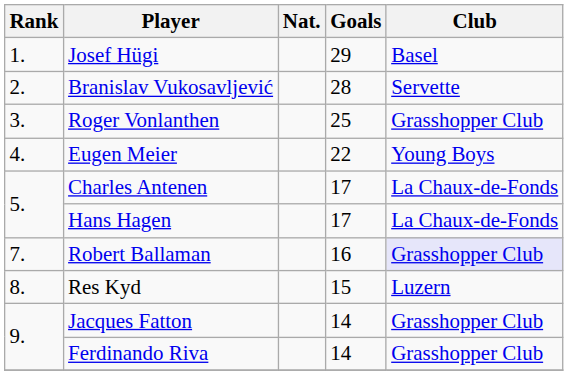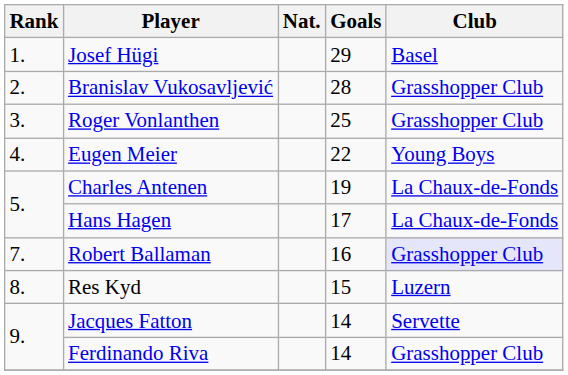 <table class="wikitable sortable">
 <tr>
 <th>Rank</th>
 <th>Player</th>
 <th>Nat.</th>
 <th>Goals</th>
 <th>Club</th>
 </tr>
 <tr>
 <td>1.</td>
 <td><a href='#'>Josef Hügi</a></td>
 <td></td>
 <td>29</td>
 <td><a href='#'>Basel</a></td>
 </tr>
 <tr>
 <td>2.</td>
 <td><a href='#'>Branislav Vukosavljević</a></td>
 <td></td>
 <td>28</td>
-<td><a href='#'>Servette</a></td>
+<td><a href='#'>Grasshopper Club</a></td>
 </tr>
 <tr>
 <td>3.</td>
 <td><a href='#'>Roger Vonlanthen</a></td>
 <td></td>
 <td>25</td>
 <td><a href='#'>Grasshopper Club</a></td>
 </tr>
 <tr>
 <td>4.</td>
 <td><a href='#'>Eugen Meier</a></td>
 <td></td>
 <td>22</td>
 <td><a href='#'>Young Boys</a></td>
 </tr>
 <tr>
 <td rowspan=2>5.</td>
 <td><a href='#'>Charles Antenen</a></td>
 <td></td>
-<td>17</td>
+<td>19</td>
 <td><a href='#'>La Chaux-de-Fonds</a></td>
 </tr>
 <tr>
 <td><a href='#'>Hans Hagen</a></td>
 <td></td>
 <td>17</td>
 <td><a href='#'>La Chaux-de-Fonds</a></td>
 </tr>
 <tr>
 <td>7.</td>
 <td><a href='#'>Robert Ballaman</a></td>
 <td></td>
 <td>16</td>
 <td style="background: lavender;"><a href='#'>Grasshopper Club</a></td>
 </tr>
 <tr>
 <td>8.</td>
 <td>Res Kyd</td>
 <td></td>
 <td>15</td>
 <td><a href='#'>Luzern</a></td>
 </tr>
 <tr>
 <td rowspan=2>9.</td>
 <td><a href='#'>Jacques Fatton</a></td>
 <td></td>
 <td>14</td>
-<td><a href='#'>Grasshopper Club</a></td>
+<td><a href='#'>Servette</a></td>
 </tr>
 <tr>
 <td><a href='#'>Ferdinando Riva</a></td>
 <td></td>
 <td>14</td>
 <td><a href='#'>Grasshopper Club</a></td>
 </tr>
 <tr>
 </tr>
 </table>
